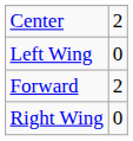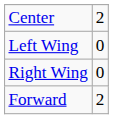 <table class="wikitable sortable">
 <tr>
 </tr>
 <tr>
 <td><a href='#'>Center</a></td>
 <td align=center>2</td>
 </tr>
 <tr>
 <td><a href='#'>Left Wing</a></td>
 <td align=center>0</td>
 </tr>
 <tr>
+<td><a href='#'>Right Wing</a></td>
+<td align=center>0</td>
+</tr>
+<tr>
 <td><a href='#'>Forward</a></td>
 <td align=center>2</td>
 </tr>
-<tr>
-<td><a href='#'>Right Wing</a></td>
-<td align=center>0</td>
-</tr>
 </table>
